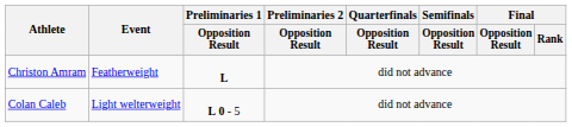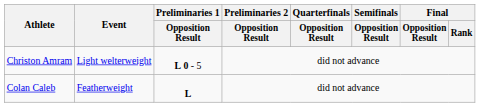 <table class="wikitable" style="font-size:90%; text-align:center">
 <tr>
 <th rowspan=2>Athlete</th>
 <th rowspan=2>Event</th>
 <th>Preliminaries 1</th>
 <th>Preliminaries 2</th>
 <th>Quarterfinals</th>
 <th>Semifinals</th>
 <th colspan=2>Final</th>
 </tr>
 <tr style="font-size:95%">
 <th>Opposition<br>Result</th>
 <th>Opposition<br>Result</th>
 <th>Opposition<br>Result</th>
 <th>Opposition<br>Result</th>
 <th>Opposition<br>Result</th>
 <th>Rank</th>
 </tr>
 <tr>
 <td align=left><a href='#'>Christon Amram</a></td>
+<td align=left><a href='#'>Light welterweight</a></td>
+<td><br> <strong>L</strong> <strong>0</strong> - 5</td>
+<td colspan="5">did not advance</td>
+</tr>
+<tr>
+<td align=left><a href='#'>Colan Caleb</a></td>
 <td align=left><a href='#'>Featherweight</a></td>
 <td><br> <strong>L</strong> <strong></strong></td>
 <td colspan="5">did not advance</td>
 </tr>
-<tr>
-<td align=left><a href='#'>Colan Caleb</a></td>
-<td align=left><a href='#'>Light welterweight</a></td>
-<td><br> <strong>L</strong> <strong>0</strong> - 5</td>
-<td colspan="5">did not advance</td>
-</tr>
 </table>
